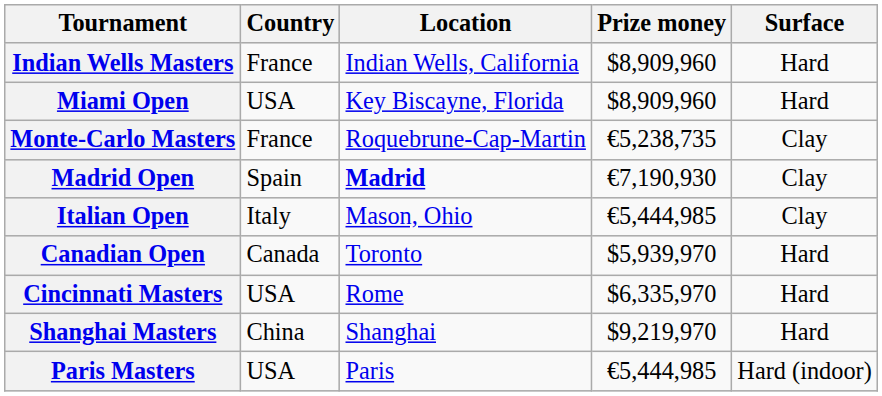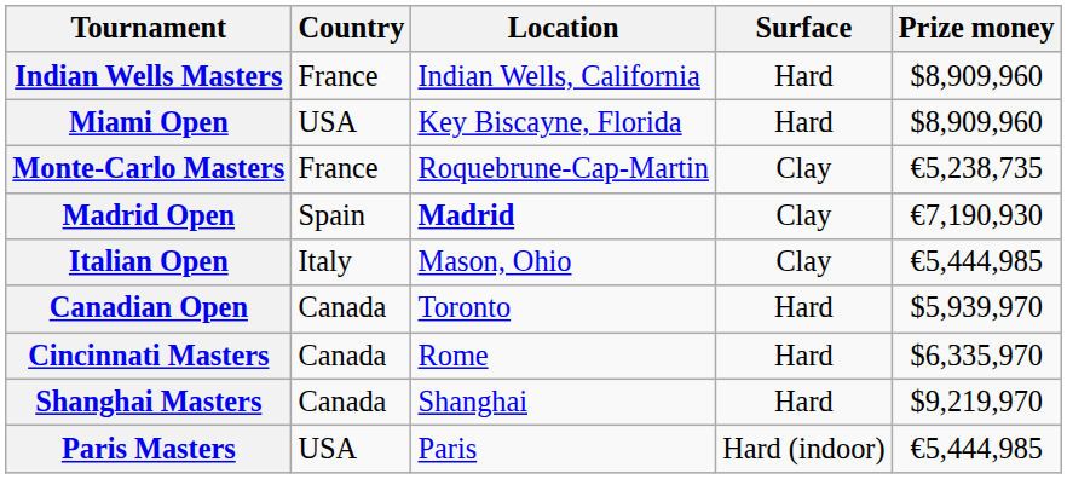 <table class="wikitable plainrowheaders nowrap">
 <tr>
 <th scope="col">Tournament</th>
 <th scope="col">Country</th>
 <th scope="col">Location</th>
+<th scope="col">Surface</th>
 <th scope="col">Prize money</th>
-<th scope="col">Surface</th>
 </tr>
 <tr>
 <th scope="row"><a href='#'>Indian Wells Masters</a></th>
 <td>France</td>
 <td><a href='#'>Indian Wells, California</a></td>
+<td align="center">Hard</td>
 <td align="center">$8,909,960</td>
-<td align="center">Hard</td>
 </tr>
 <tr>
 <th scope="row"><a href='#'>Miami Open</a></th>
 <td>USA</td>
 <td><a href='#'>Key Biscayne, Florida</a></td>
+<td align="center">Hard</td>
 <td align="center">$8,909,960</td>
-<td align="center">Hard</td>
 </tr>
 <tr>
 <th scope="row"><a href='#'>Monte-Carlo Masters</a></th>
 <td>France</td>
 <td><a href='#'>Roquebrune-Cap-Martin</a></td>
+<td align="center">Clay</td>
 <td align="center">€5,238,735</td>
-<td align="center">Clay</td>
 </tr>
 <tr>
 <th scope="row"><a href='#'>Madrid Open</a></th>
 <td>Spain</td>
 <td><strong><a href='#'>Madrid</a></strong></td>
+<td align="center">Clay</td>
 <td align="center">€7,190,930</td>
-<td align="center">Clay</td>
 </tr>
 <tr>
 <th scope="row"><a href='#'>Italian Open</a></th>
 <td>Italy</td>
 <td><a href='#'>Mason, Ohio</a></td>
+<td align="center">Clay</td>
 <td align="center">€5,444,985</td>
-<td align="center">Clay</td>
 </tr>
 <tr>
 <th scope="row"><a href='#'>Canadian Open</a></th>
 <td>Canada</td>
 <td><a href='#'>Toronto</a></td>
+<td align="center">Hard</td>
 <td align="center">$5,939,970</td>
-<td align="center">Hard</td>
 </tr>
 <tr>
 <th scope="row"><a href='#'>Cincinnati Masters</a></th>
-<td>USA</td>
+<td>Canada</td>
 <td><a href='#'>Rome</a></td>
+<td align="center">Hard</td>
 <td align="center">$6,335,970</td>
-<td align="center">Hard</td>
 </tr>
 <tr>
 <th scope="row"><a href='#'>Shanghai Masters</a></th>
-<td>China</td>
+<td>Canada</td>
 <td><a href='#'>Shanghai</a></td>
+<td align="center">Hard</td>
 <td align="center">$9,219,970</td>
-<td align="center">Hard</td>
 </tr>
 <tr>
 <th scope="row"><a href='#'>Paris Masters</a></th>
 <td>USA</td>
 <td><a href='#'>Paris</a></td>
+<td align="center">Hard (indoor)</td>
 <td align="center">€5,444,985</td>
-<td align="center">Hard (indoor)</td>
 </tr>
 </table>
